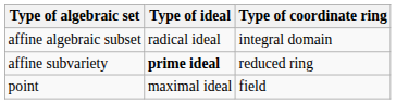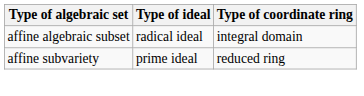 <table class="wikitable">
 <tr>
 <th>Type of algebraic set</th>
 <th>Type of ideal</th>
 <th>Type of coordinate ring</th>
 </tr>
 <tr>
 <td>affine algebraic subset</td>
 <td>radical ideal</td>
 <td>integral domain</td>
 </tr>
 <tr>
 <td>affine subvariety</td>
-<td><strong>prime ideal</strong></td>
+<td>prime ideal</td>
 <td>reduced ring</td>
 </tr>
-<tr>
-<td>point</td>
-<td>maximal ideal</td>
-<td>field</td>
-</tr>
 </table>
